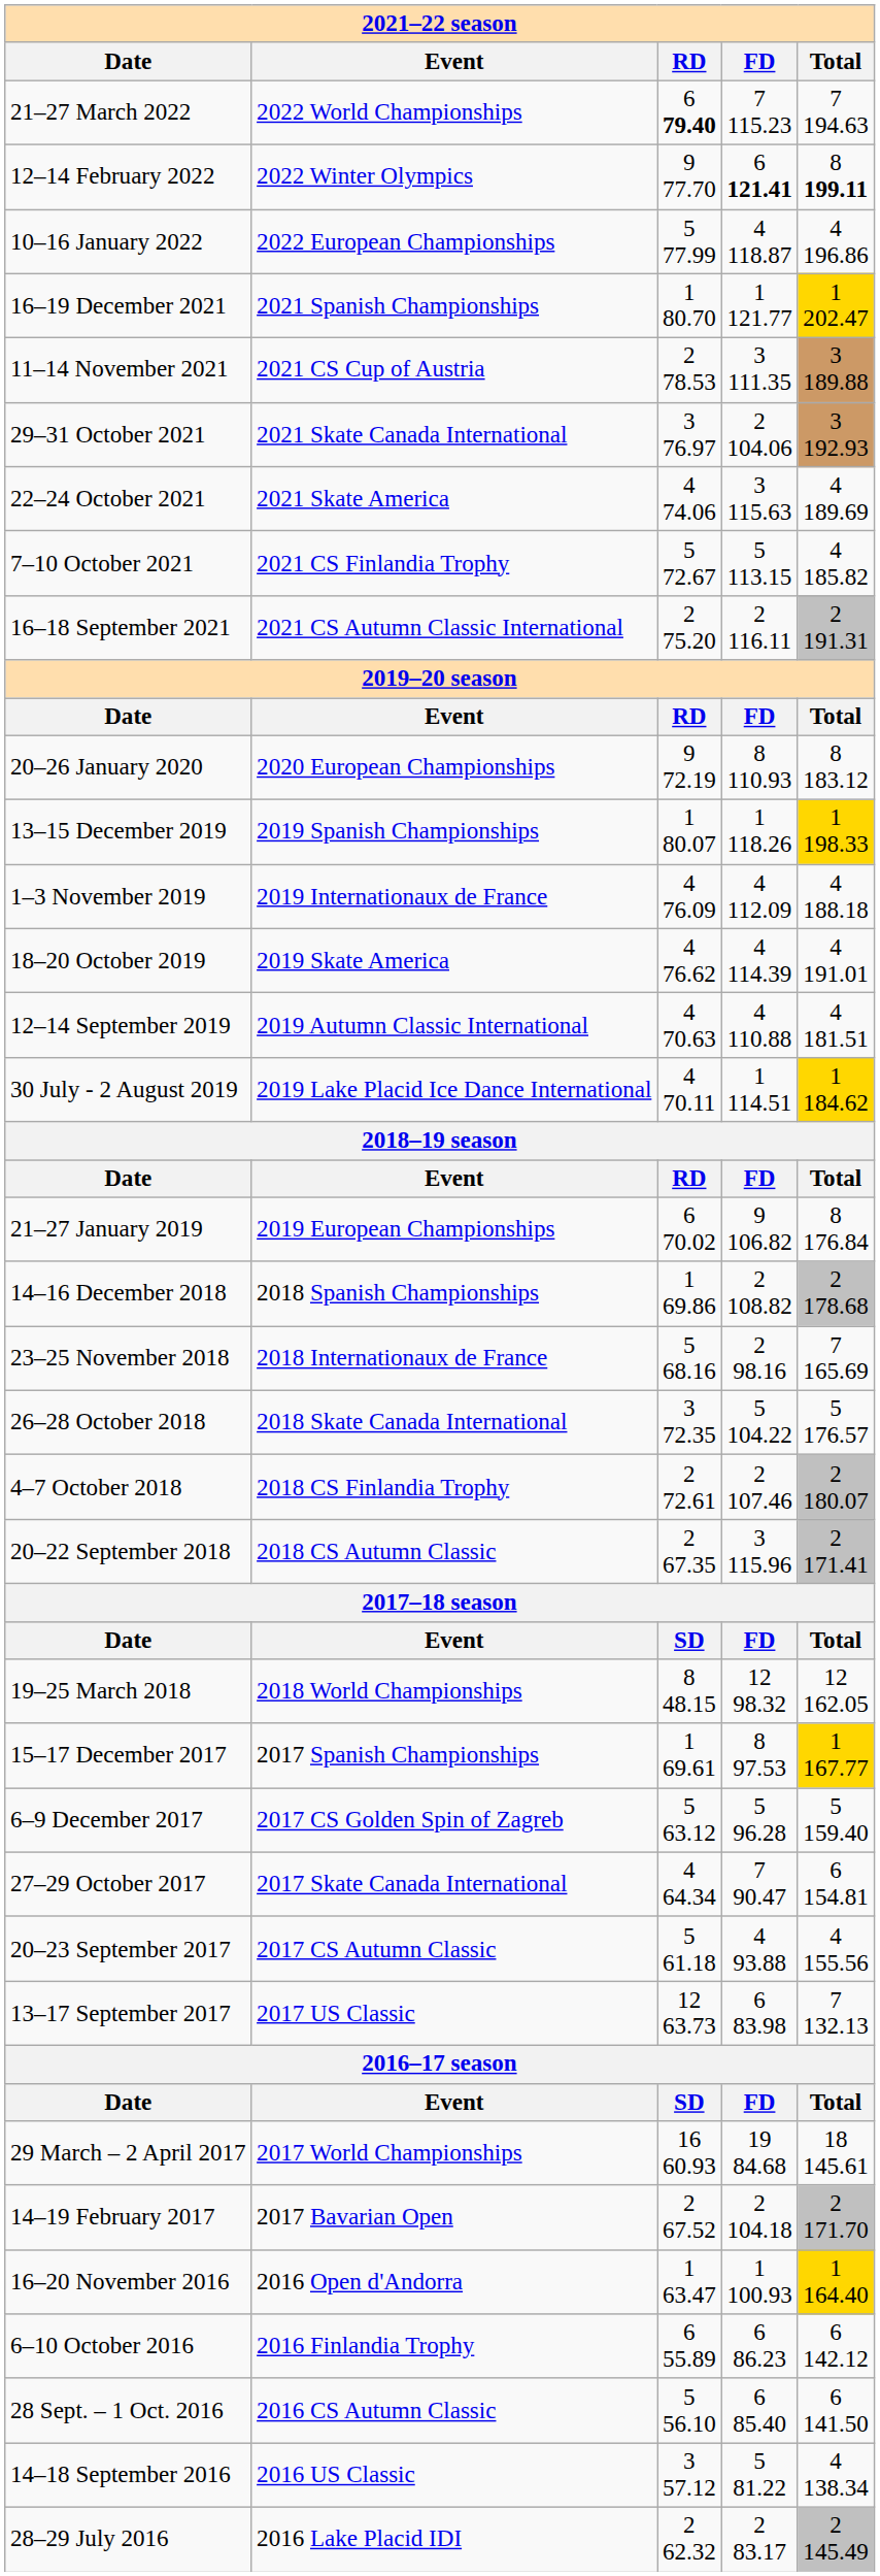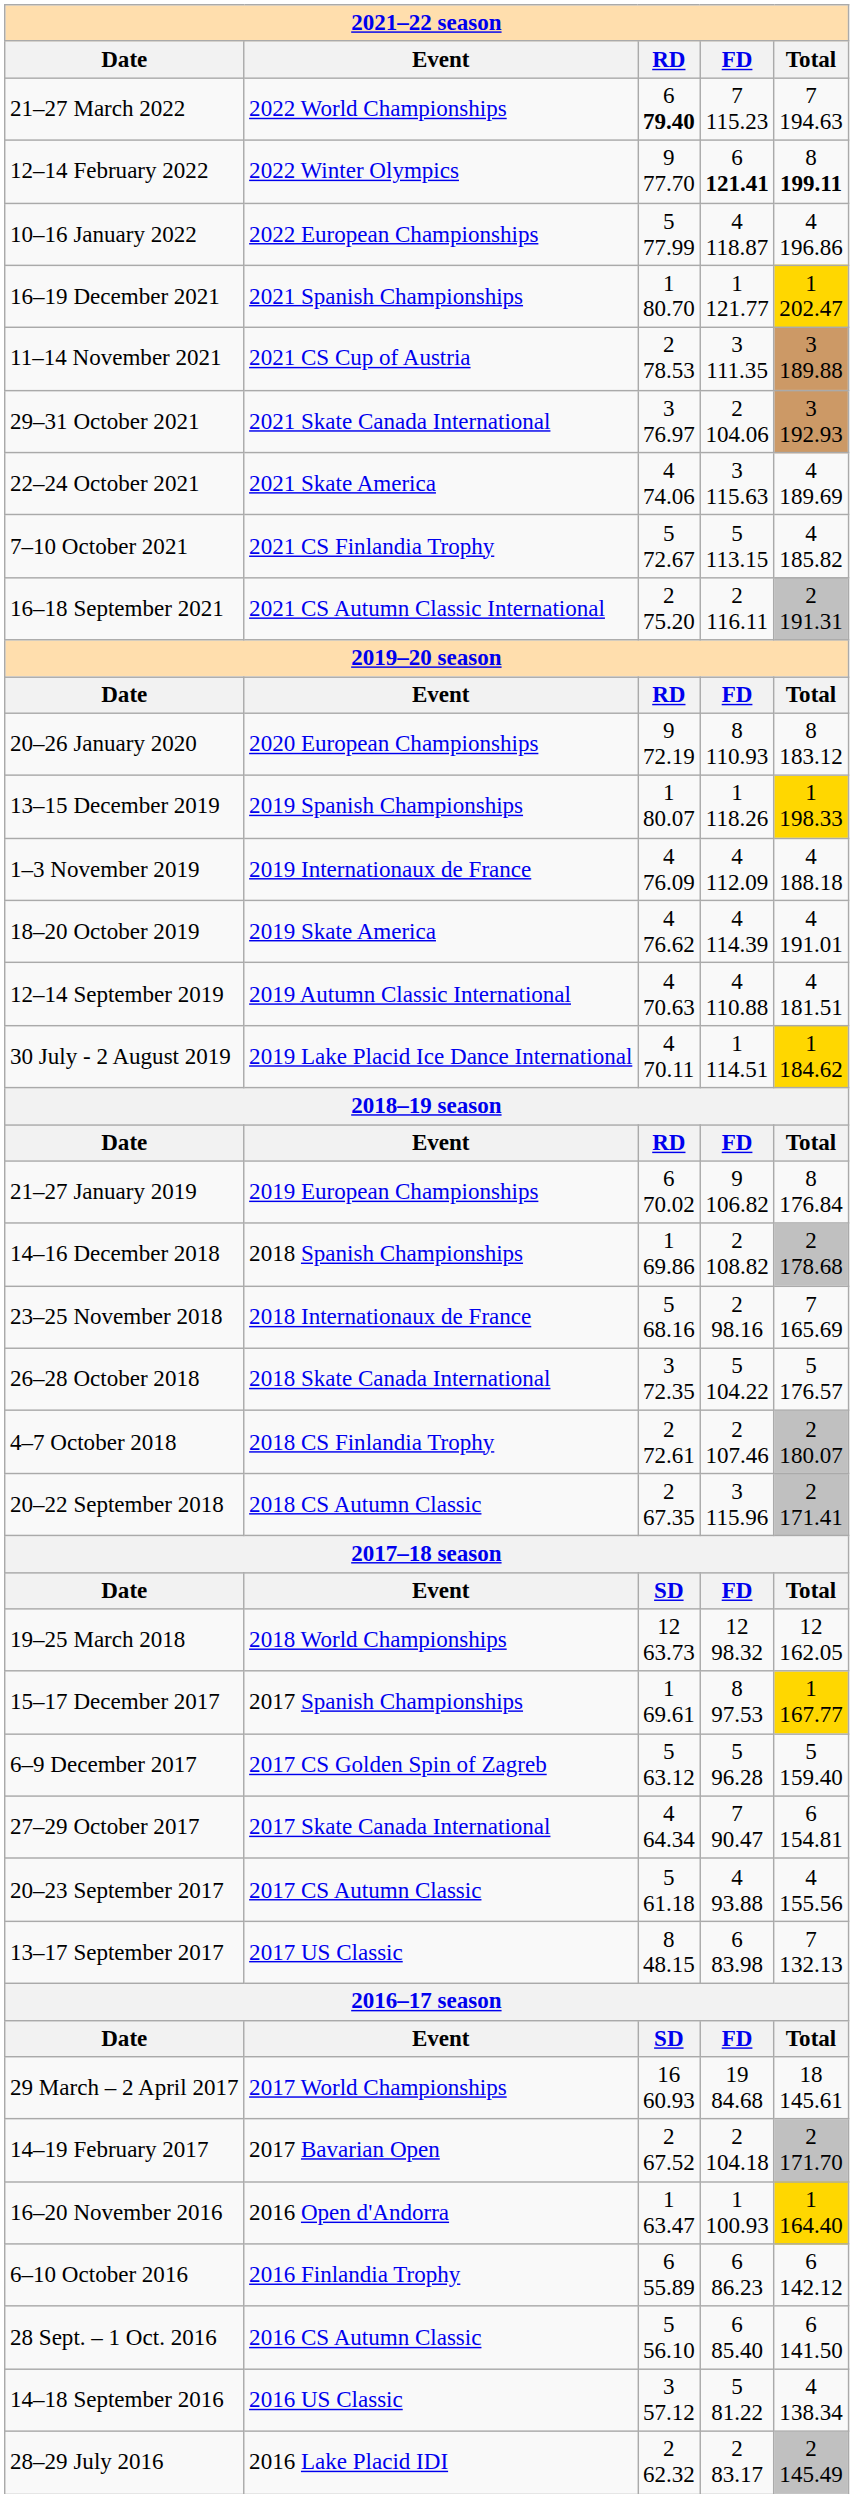 <table class="wikitable">
 <tr>
 <td style="background-color: #ffdead; " colspan=5 align=center><a href='#'><strong>2021–22 season</strong></a></td>
 </tr>
 <tr>
 <th>Date</th>
 <th>Event</th>
 <th><a href='#'>RD</a></th>
 <th><a href='#'>FD</a></th>
 <th>Total</th>
 </tr>
 <tr>
 <td>21–27 March 2022</td>
 <td><a href='#'>2022 World Championships</a></td>
 <td align=center>6 <br> <strong>79.40</strong></td>
 <td align=center>7 <br> 115.23</td>
 <td align=center>7 <br> 194.63</td>
 </tr>
 <tr>
 <td>12–14 February 2022</td>
 <td><a href='#'>2022 Winter Olympics</a></td>
 <td align=center>9 <br> 77.70</td>
 <td align=center>6 <br> <strong>121.41</strong></td>
 <td align=center>8 <br> <strong>199.11</strong></td>
 </tr>
 <tr>
 <td>10–16 January 2022</td>
 <td><a href='#'>2022 European Championships</a></td>
 <td align=center>5 <br> 77.99</td>
 <td align=center>4 <br> 118.87</td>
 <td align=center>4 <br> 196.86</td>
 </tr>
 <tr>
 <td>16–19 December 2021</td>
 <td><a href='#'>2021 Spanish Championships</a></td>
 <td align=center>1 <br> 80.70</td>
 <td align=center>1 <br> 121.77</td>
 <td align=center bgcolor=gold>1 <br> 202.47</td>
 </tr>
 <tr>
 <td>11–14 November 2021</td>
 <td><a href='#'>2021 CS Cup of Austria</a></td>
 <td align=center>2 <br> 78.53</td>
 <td align=center>3 <br> 111.35</td>
 <td align=center bgcolor=cc9966>3 <br> 189.88</td>
 </tr>
 <tr>
 <td>29–31 October 2021</td>
 <td><a href='#'>2021 Skate Canada International</a></td>
 <td align=center>3 <br> 76.97</td>
 <td align=center>2 <br> 104.06</td>
 <td align=center bgcolor=cc9966>3 <br> 192.93</td>
 </tr>
 <tr>
 <td>22–24 October 2021</td>
 <td><a href='#'>2021 Skate America</a></td>
 <td align=center>4 <br> 74.06</td>
 <td align=center>3 <br> 115.63</td>
 <td align=center>4 <br> 189.69</td>
 </tr>
 <tr>
 <td>7–10 October 2021</td>
 <td><a href='#'>2021 CS Finlandia Trophy</a></td>
 <td align=center>5 <br> 72.67</td>
 <td align=center>5 <br> 113.15</td>
 <td align=center>4 <br> 185.82</td>
 </tr>
 <tr>
 <td>16–18 September 2021</td>
 <td><a href='#'>2021 CS Autumn Classic International</a></td>
 <td align=center>2 <br> 75.20</td>
 <td align=center>2 <br> 116.11</td>
 <td align=center bgcolor=silver>2 <br> 191.31</td>
 </tr>
 <tr>
 <th colspan="5" style="background-color: #ffdead; " align="center"><a href='#'><strong>2019–20 season</strong></a></th>
 </tr>
 <tr>
 <th>Date</th>
 <th>Event</th>
 <th><a href='#'>RD</a></th>
 <th><a href='#'>FD</a></th>
 <th>Total</th>
 </tr>
 <tr>
 <td>20–26 January 2020</td>
 <td><a href='#'>2020 European Championships</a></td>
 <td align=center>9 <br> 72.19</td>
 <td align=center>8 <br> 110.93</td>
 <td align=center>8 <br> 183.12</td>
 </tr>
 <tr>
 <td>13–15 December 2019</td>
 <td><a href='#'>2019 Spanish Championships</a></td>
 <td align=center>1 <br> 80.07</td>
 <td align=center>1 <br> 118.26</td>
 <td align=center bgcolor=gold>1 <br> 198.33</td>
 </tr>
 <tr>
 <td>1–3 November 2019</td>
 <td><a href='#'>2019 Internationaux de France</a></td>
 <td align=center>4 <br> 76.09</td>
 <td align=center>4 <br> 112.09</td>
 <td align=center>4 <br> 188.18</td>
 </tr>
 <tr>
 <td>18–20 October 2019</td>
 <td><a href='#'>2019 Skate America</a></td>
 <td align=center>4 <br> 76.62</td>
 <td align=center>4 <br> 114.39</td>
 <td align=center>4 <br> 191.01</td>
 </tr>
 <tr>
 <td>12–14 September 2019</td>
 <td><a href='#'>2019 Autumn Classic International</a></td>
 <td align=center>4 <br> 70.63</td>
 <td align=center>4 <br> 110.88</td>
 <td align=center>4 <br> 181.51</td>
 </tr>
 <tr>
 <td>30 July - 2 August 2019</td>
 <td><a href='#'>2019 Lake Placid Ice Dance International</a></td>
 <td align=center>4 <br> 70.11</td>
 <td align=center>1 <br> 114.51</td>
 <td align=center bgcolor=gold>1 <br> 184.62</td>
 </tr>
 <tr>
 <th colspan=5><a href='#'>2018–19 season</a></th>
 </tr>
 <tr>
 <th>Date</th>
 <th>Event</th>
 <th><a href='#'>RD</a></th>
 <th><a href='#'>FD</a></th>
 <th>Total</th>
 </tr>
 <tr>
 <td>21–27 January 2019</td>
 <td><a href='#'>2019 European Championships</a></td>
 <td align=center>6 <br> 70.02</td>
 <td align=center>9 <br> 106.82</td>
 <td align=center>8 <br> 176.84</td>
 </tr>
 <tr>
 <td>14–16 December 2018</td>
 <td>2018 <a href='#'>Spanish Championships</a></td>
 <td align=center>1 <br> 69.86</td>
 <td align=center>2 <br> 108.82</td>
 <td align=center bgcolor=silver>2 <br> 178.68</td>
 </tr>
 <tr>
 <td>23–25 November 2018</td>
 <td><a href='#'>2018 Internationaux de France</a></td>
 <td align=center>5 <br> 68.16</td>
 <td align=center>2 <br> 98.16</td>
 <td align=center>7 <br> 165.69</td>
 </tr>
 <tr>
 <td>26–28 October 2018</td>
 <td><a href='#'>2018 Skate Canada International</a></td>
 <td align=center>3 <br> 72.35</td>
 <td align=center>5 <br> 104.22</td>
 <td align=center>5 <br> 176.57</td>
 </tr>
 <tr>
 <td>4–7 October 2018</td>
 <td><a href='#'>2018 CS Finlandia Trophy</a></td>
 <td align=center>2 <br> 72.61</td>
 <td align=center>2 <br> 107.46</td>
 <td align=center bgcolor=Silver>2 <br> 180.07</td>
 </tr>
 <tr>
 <td>20–22 September 2018</td>
 <td><a href='#'>2018 CS Autumn Classic</a></td>
 <td align=center>2 <br> 67.35</td>
 <td align=center>3 <br> 115.96</td>
 <td align=center bgcolor=Silver>2 <br> 171.41</td>
 </tr>
 <tr>
 <th colspan=5><a href='#'>2017–18 season</a></th>
 </tr>
 <tr>
 <th>Date</th>
 <th>Event</th>
 <th><a href='#'>SD</a></th>
 <th><a href='#'>FD</a></th>
 <th>Total</th>
 </tr>
 <tr>
 <td>19–25 March 2018</td>
 <td><a href='#'>2018 World Championships</a></td>
-<td align=center>8 <br> 48.15</td>
+<td align=center>12 <br> 63.73</td>
 <td align=center>12 <br> 98.32</td>
 <td align=center>12 <br> 162.05</td>
 </tr>
 <tr>
 <td>15–17 December 2017</td>
 <td>2017 <a href='#'>Spanish Championships</a></td>
 <td align=center>1 <br> 69.61</td>
 <td align=center>8 <br> 97.53</td>
 <td align=center bgcolor=Gold>1 <br> 167.77</td>
 </tr>
 <tr>
 <td>6–9 December 2017</td>
 <td><a href='#'>2017 CS Golden Spin of Zagreb</a></td>
 <td align=center>5 <br> 63.12</td>
 <td align=center>5 <br> 96.28</td>
 <td align=center>5 <br> 159.40</td>
 </tr>
 <tr>
 <td>27–29 October 2017</td>
 <td><a href='#'>2017 Skate Canada International</a></td>
 <td align=center>4 <br> 64.34</td>
 <td align=center>7 <br> 90.47</td>
 <td align=center>6 <br> 154.81</td>
 </tr>
 <tr>
 <td>20–23 September 2017</td>
 <td><a href='#'>2017 CS Autumn Classic</a></td>
 <td align=center>5 <br> 61.18</td>
 <td align=center>4 <br> 93.88</td>
 <td align=center>4 <br> 155.56</td>
 </tr>
 <tr>
 <td>13–17 September 2017</td>
 <td><a href='#'>2017 US Classic</a></td>
-<td align=center>12 <br> 63.73</td>
+<td align=center>8 <br> 48.15</td>
 <td align=center>6 <br> 83.98</td>
 <td align=center>7 <br> 132.13</td>
 </tr>
 <tr>
 <th colspan=5><a href='#'>2016–17 season</a></th>
 </tr>
 <tr>
 <th>Date</th>
 <th>Event</th>
 <th><a href='#'>SD</a></th>
 <th><a href='#'>FD</a></th>
 <th>Total</th>
 </tr>
 <tr>
 <td>29 March  – 2 April 2017</td>
 <td><a href='#'>2017 World Championships</a></td>
 <td align=center>16 <br> 60.93</td>
 <td align=center>19 <br> 84.68</td>
 <td align=center>18 <br> 145.61</td>
 </tr>
 <tr>
 <td>14–19 February 2017</td>
 <td>2017 <a href='#'>Bavarian Open</a></td>
 <td align=center>2 <br> 67.52</td>
 <td align=center>2 <br> 104.18</td>
 <td align=center bgcolor=silver>2 <br> 171.70</td>
 </tr>
 <tr>
 <td>16–20 November 2016</td>
 <td>2016 <a href='#'>Open d'Andorra</a></td>
 <td align=center>1 <br> 63.47</td>
 <td align=center>1 <br> 100.93</td>
 <td align=center bgcolor=gold>1 <br> 164.40</td>
 </tr>
 <tr>
 <td>6–10 October 2016</td>
 <td><a href='#'>2016 Finlandia Trophy</a></td>
 <td align=center>6 <br> 55.89</td>
 <td align=center>6 <br> 86.23</td>
 <td align=center>6 <br> 142.12</td>
 </tr>
 <tr>
 <td>28 Sept. – 1 Oct. 2016</td>
 <td><a href='#'>2016 CS Autumn Classic</a></td>
 <td align=center>5 <br> 56.10</td>
 <td align=center>6 <br> 85.40</td>
 <td align=center>6 <br> 141.50</td>
 </tr>
 <tr>
 <td>14–18 September 2016</td>
 <td><a href='#'>2016 US Classic</a></td>
 <td align=center>3 <br> 57.12</td>
 <td align=center>5 <br> 81.22</td>
 <td align=center>4 <br> 138.34</td>
 </tr>
 <tr>
 <td>28–29 July 2016</td>
 <td>2016 <a href='#'>Lake Placid IDI</a></td>
 <td align=center>2 <br> 62.32</td>
 <td align=center>2 <br> 83.17</td>
 <td align=center bgcolor=silver>2 <br> 145.49</td>
 </tr>
 </table>
